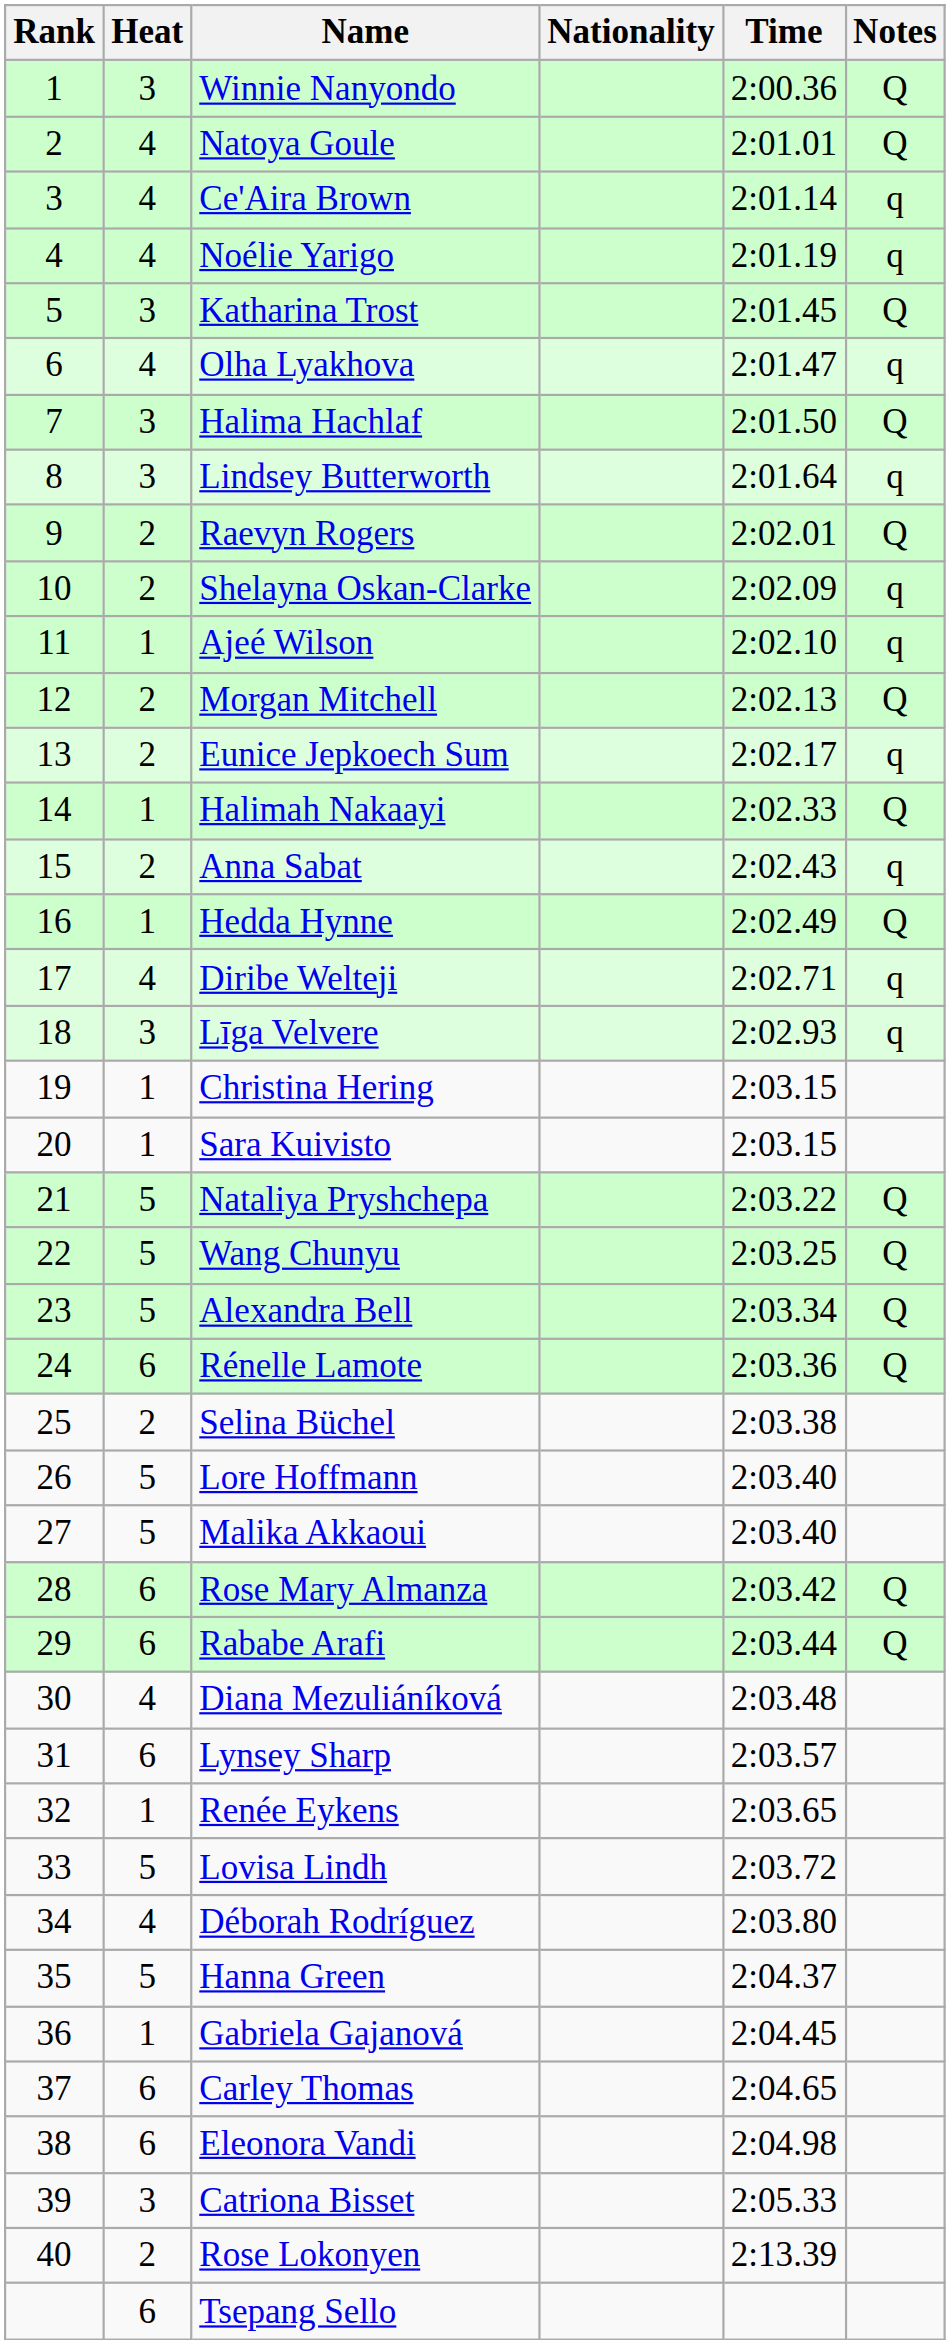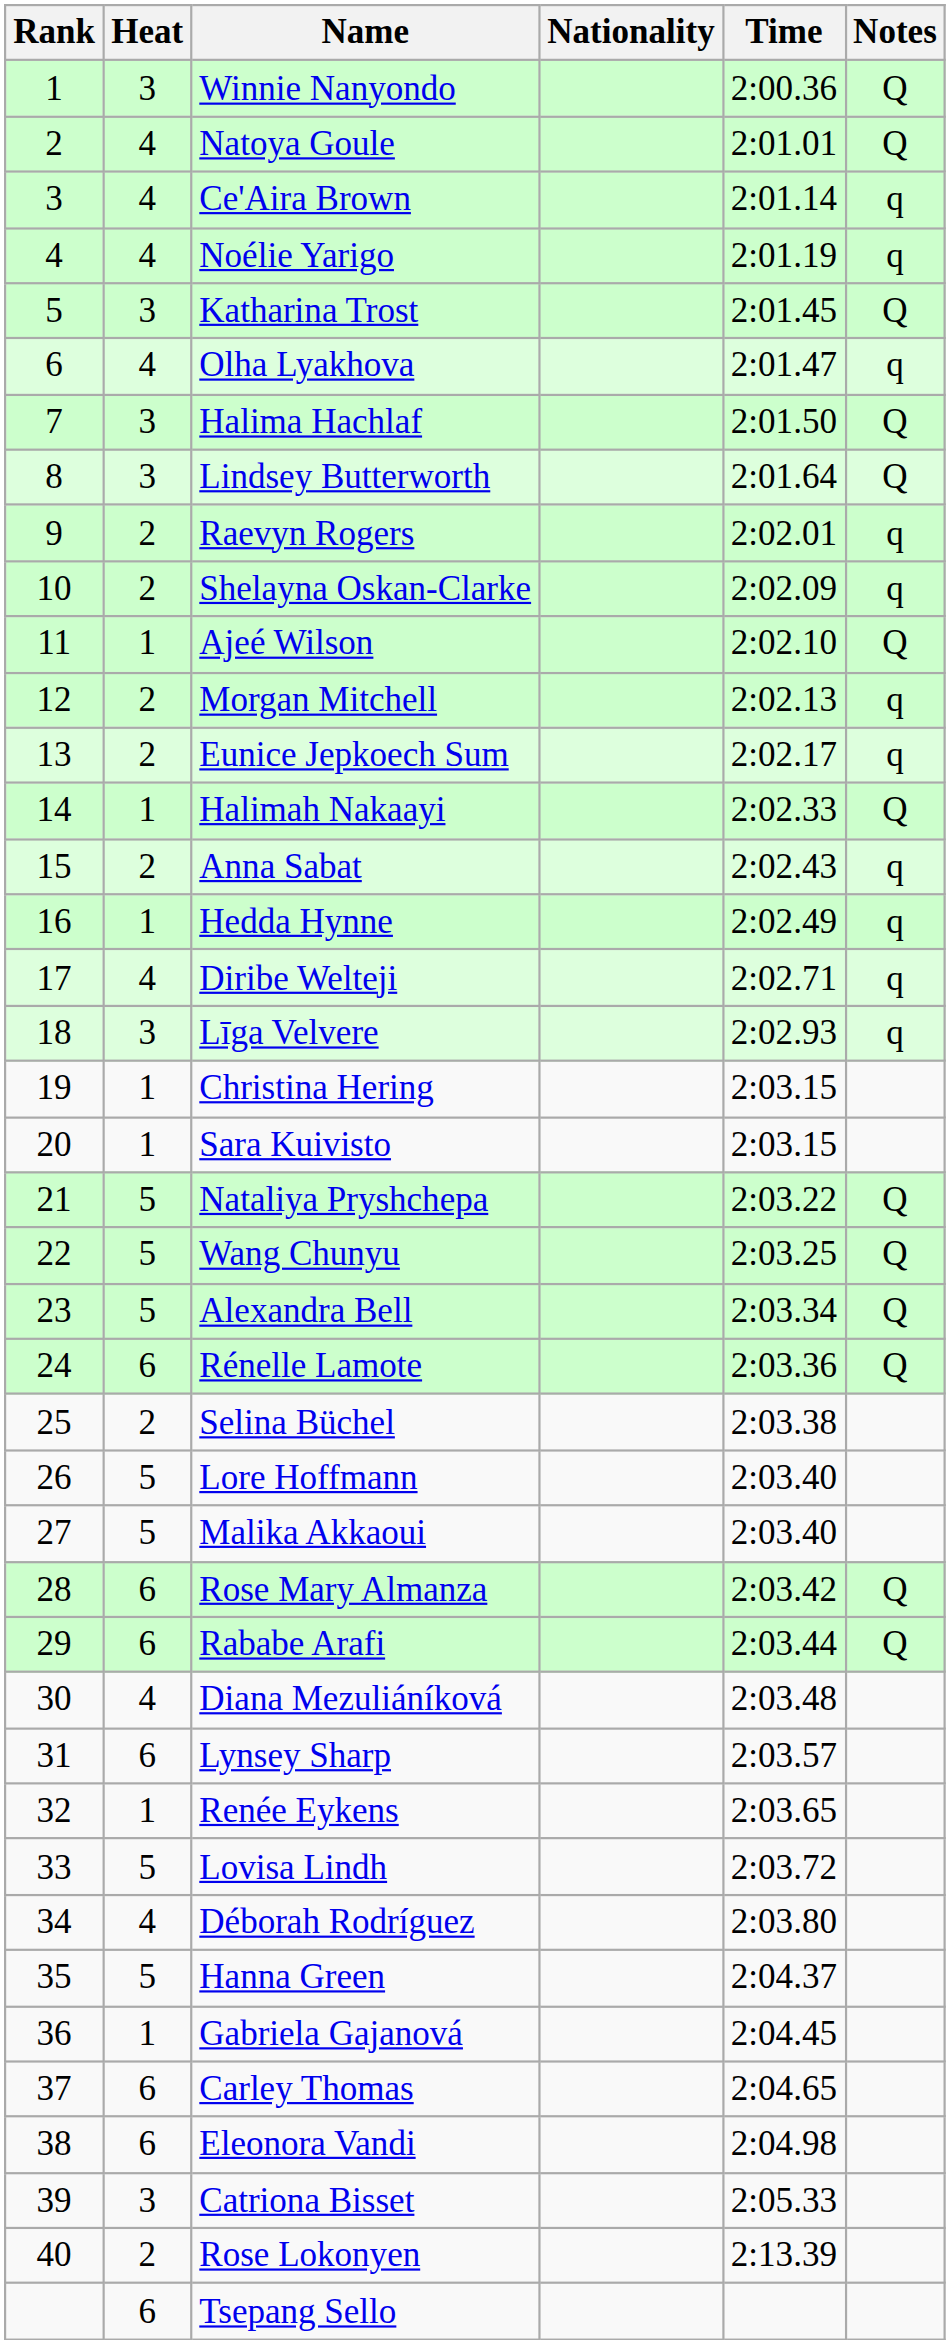 <table class="wikitable sortable" style="text-align:center">
 <tr>
 <th>Rank</th>
 <th>Heat</th>
 <th>Name</th>
 <th>Nationality</th>
 <th>Time</th>
 <th>Notes</th>
 </tr>
 <tr bgcolor=ccffcc>
 <td>1</td>
 <td>3</td>
 <td align=left><a href='#'>Winnie Nanyondo</a></td>
 <td align=left></td>
 <td>2:00.36</td>
 <td>Q</td>
 </tr>
 <tr bgcolor=ccffcc>
 <td>2</td>
 <td>4</td>
 <td align=left><a href='#'>Natoya Goule</a></td>
 <td align=left></td>
 <td>2:01.01</td>
 <td>Q</td>
 </tr>
 <tr bgcolor=ccffcc>
 <td>3</td>
 <td>4</td>
 <td align=left><a href='#'>Ce'Aira Brown</a></td>
 <td align=left></td>
 <td>2:01.14</td>
 <td>q</td>
 </tr>
 <tr bgcolor=ccffcc>
 <td>4</td>
 <td>4</td>
 <td align=left><a href='#'>Noélie Yarigo</a></td>
 <td align=left></td>
 <td>2:01.19</td>
 <td>q</td>
 </tr>
 <tr bgcolor=ccffcc>
 <td>5</td>
 <td>3</td>
 <td align=left><a href='#'>Katharina Trost</a></td>
 <td align=left></td>
 <td>2:01.45</td>
 <td>Q</td>
 </tr>
 <tr bgcolor=ddffdd>
 <td>6</td>
 <td>4</td>
 <td align=left><a href='#'>Olha Lyakhova</a></td>
 <td align=left></td>
 <td>2:01.47</td>
 <td>q</td>
 </tr>
 <tr bgcolor=ccffcc>
 <td>7</td>
 <td>3</td>
 <td align=left><a href='#'>Halima Hachlaf</a></td>
 <td align=left></td>
 <td>2:01.50</td>
 <td>Q</td>
 </tr>
 <tr bgcolor=ddffdd>
 <td>8</td>
 <td>3</td>
 <td align=left><a href='#'>Lindsey Butterworth</a></td>
 <td align=left></td>
 <td>2:01.64</td>
-<td>q</td>
+<td>Q</td>
 </tr>
 <tr bgcolor=ccffcc>
 <td>9</td>
 <td>2</td>
 <td align=left><a href='#'>Raevyn Rogers</a></td>
 <td align=left></td>
 <td>2:02.01</td>
-<td>Q</td>
+<td>q</td>
 </tr>
 <tr bgcolor=ccffcc>
 <td>10</td>
 <td>2</td>
 <td align=left><a href='#'>Shelayna Oskan-Clarke</a></td>
 <td align=left></td>
 <td>2:02.09</td>
 <td>q</td>
 </tr>
 <tr bgcolor=ccffcc>
 <td>11</td>
 <td>1</td>
 <td align=left><a href='#'>Ajeé Wilson</a></td>
 <td align=left></td>
 <td>2:02.10</td>
-<td>q</td>
+<td>Q</td>
 </tr>
 <tr bgcolor=ccffcc>
 <td>12</td>
 <td>2</td>
 <td align=left><a href='#'>Morgan Mitchell</a></td>
 <td align=left></td>
 <td>2:02.13</td>
-<td>Q</td>
+<td>q</td>
 </tr>
 <tr bgcolor=ddffdd>
 <td>13</td>
 <td>2</td>
 <td align=left><a href='#'>Eunice Jepkoech Sum</a></td>
 <td align=left></td>
 <td>2:02.17</td>
 <td>q</td>
 </tr>
 <tr bgcolor=ccffcc>
 <td>14</td>
 <td>1</td>
 <td align=left><a href='#'>Halimah Nakaayi</a></td>
 <td align=left></td>
 <td>2:02.33</td>
 <td>Q</td>
 </tr>
 <tr bgcolor=ddffdd>
 <td>15</td>
 <td>2</td>
 <td align=left><a href='#'>Anna Sabat</a></td>
 <td align=left></td>
 <td>2:02.43</td>
 <td>q</td>
 </tr>
 <tr bgcolor=ccffcc>
 <td>16</td>
 <td>1</td>
 <td align=left><a href='#'>Hedda Hynne</a></td>
 <td align=left></td>
 <td>2:02.49</td>
-<td>Q</td>
+<td>q</td>
 </tr>
 <tr bgcolor=ddffdd>
 <td>17</td>
 <td>4</td>
 <td align=left><a href='#'>Diribe Welteji</a></td>
 <td align=left></td>
 <td>2:02.71</td>
 <td>q</td>
 </tr>
 <tr bgcolor=ddffdd>
 <td>18</td>
 <td>3</td>
 <td align=left><a href='#'>Līga Velvere</a></td>
 <td align=left></td>
 <td>2:02.93</td>
 <td>q</td>
 </tr>
 <tr>
 <td>19</td>
 <td>1</td>
 <td align=left><a href='#'>Christina Hering</a></td>
 <td align=left></td>
 <td>2:03.15</td>
 <td></td>
 </tr>
 <tr>
 <td>20</td>
 <td>1</td>
 <td align=left><a href='#'>Sara Kuivisto</a></td>
 <td align=left></td>
 <td>2:03.15</td>
 <td></td>
 </tr>
 <tr bgcolor=ccffcc>
 <td>21</td>
 <td>5</td>
 <td align=left><a href='#'>Nataliya Pryshchepa</a></td>
 <td align=left></td>
 <td>2:03.22</td>
 <td>Q</td>
 </tr>
 <tr bgcolor=ccffcc>
 <td>22</td>
 <td>5</td>
 <td align=left><a href='#'>Wang Chunyu</a></td>
 <td align=left></td>
 <td>2:03.25</td>
 <td>Q</td>
 </tr>
 <tr bgcolor=ccffcc>
 <td>23</td>
 <td>5</td>
 <td align=left><a href='#'>Alexandra Bell</a></td>
 <td align=left></td>
 <td>2:03.34</td>
 <td>Q</td>
 </tr>
 <tr bgcolor=ccffcc>
 <td>24</td>
 <td>6</td>
 <td align=left><a href='#'>Rénelle Lamote</a></td>
 <td align=left></td>
 <td>2:03.36</td>
 <td>Q</td>
 </tr>
 <tr>
 <td>25</td>
 <td>2</td>
 <td align=left><a href='#'>Selina Büchel</a></td>
 <td align=left></td>
 <td>2:03.38</td>
 <td></td>
 </tr>
 <tr>
 <td>26</td>
 <td>5</td>
 <td align=left><a href='#'>Lore Hoffmann</a></td>
 <td align=left></td>
 <td>2:03.40</td>
 <td></td>
 </tr>
 <tr>
 <td>27</td>
 <td>5</td>
 <td align=left><a href='#'>Malika Akkaoui</a></td>
 <td align=left></td>
 <td>2:03.40</td>
 <td></td>
 </tr>
 <tr bgcolor=ccffcc>
 <td>28</td>
 <td>6</td>
 <td align=left><a href='#'>Rose Mary Almanza</a></td>
 <td align=left></td>
 <td>2:03.42</td>
 <td>Q</td>
 </tr>
 <tr bgcolor=ccffcc>
 <td>29</td>
 <td>6</td>
 <td align=left><a href='#'>Rababe Arafi</a></td>
 <td align=left></td>
 <td>2:03.44</td>
 <td>Q</td>
 </tr>
 <tr>
 <td>30</td>
 <td>4</td>
 <td align=left><a href='#'>Diana Mezuliáníková</a></td>
 <td align=left></td>
 <td>2:03.48</td>
 <td></td>
 </tr>
 <tr>
 <td>31</td>
 <td>6</td>
 <td align=left><a href='#'>Lynsey Sharp</a></td>
 <td align=left></td>
 <td>2:03.57</td>
 <td></td>
 </tr>
 <tr>
 <td>32</td>
 <td>1</td>
 <td align=left><a href='#'>Renée Eykens</a></td>
 <td align=left></td>
 <td>2:03.65</td>
 <td></td>
 </tr>
 <tr>
 <td>33</td>
 <td>5</td>
 <td align=left><a href='#'>Lovisa Lindh</a></td>
 <td align=left></td>
 <td>2:03.72</td>
 <td></td>
 </tr>
 <tr>
 <td>34</td>
 <td>4</td>
 <td align=left><a href='#'>Déborah Rodríguez</a></td>
 <td align=left></td>
 <td>2:03.80</td>
 <td></td>
 </tr>
 <tr>
 <td>35</td>
 <td>5</td>
 <td align=left><a href='#'>Hanna Green</a></td>
 <td align=left></td>
 <td>2:04.37</td>
 <td></td>
 </tr>
 <tr>
 <td>36</td>
 <td>1</td>
 <td align=left><a href='#'>Gabriela Gajanová</a></td>
 <td align=left></td>
 <td>2:04.45</td>
 <td></td>
 </tr>
 <tr>
 <td>37</td>
 <td>6</td>
 <td align=left><a href='#'>Carley Thomas</a></td>
 <td align=left></td>
 <td>2:04.65</td>
 <td></td>
 </tr>
 <tr>
 <td>38</td>
 <td>6</td>
 <td align=left><a href='#'>Eleonora Vandi</a></td>
 <td align=left></td>
 <td>2:04.98</td>
 <td></td>
 </tr>
 <tr>
 <td>39</td>
 <td>3</td>
 <td align=left><a href='#'>Catriona Bisset</a></td>
 <td align=left></td>
 <td>2:05.33</td>
 <td></td>
 </tr>
 <tr>
 <td>40</td>
 <td>2</td>
 <td align=left><a href='#'>Rose Lokonyen</a></td>
 <td align=left></td>
 <td>2:13.39</td>
 <td></td>
 </tr>
 <tr>
 <td></td>
 <td>6</td>
 <td align=left><a href='#'>Tsepang Sello</a></td>
 <td align=left></td>
 <td></td>
 <td></td>
 </tr>
 </table>
